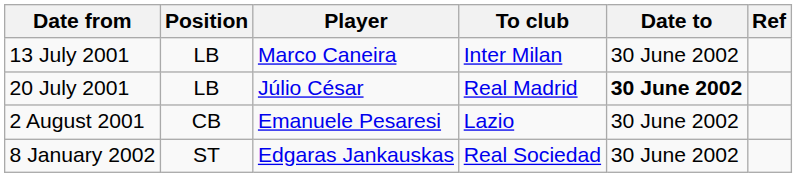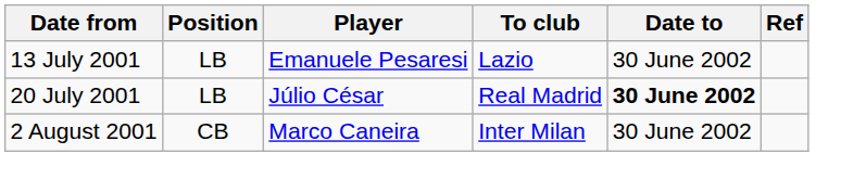 <table class="wikitable sortable">
 <tr>
 <th>Date from</th>
 <th>Position</th>
 <th>Player</th>
 <th>To club</th>
 <th>Date to</th>
 <th>Ref</th>
 </tr>
 <tr>
 <td>13 July 2001</td>
 <td style="text-align:center;">LB</td>
-<td style="text-align:left;"><a href='#'>Marco Caneira</a></td>
-<td style="text-align:left;"><a href='#'>Inter Milan</a></td>
+<td style="text-align:left;"><a href='#'>Emanuele Pesaresi</a></td>
+<td style="text-align:left;"><a href='#'>Lazio</a></td>
 <td>30 June 2002</td>
 <td></td>
 </tr>
 <tr>
 <td>20 July 2001</td>
 <td style="text-align:center;">LB</td>
 <td style="text-align:left;"><a href='#'>Júlio César</a></td>
 <td style="text-align:left;"><a href='#'>Real Madrid</a></td>
 <td><strong>30 June 2002</strong></td>
 <td></td>
 </tr>
 <tr>
 <td>2 August 2001</td>
 <td style="text-align:center;">CB</td>
-<td style="text-align:left;"><a href='#'>Emanuele Pesaresi</a></td>
-<td style="text-align:left;"><a href='#'>Lazio</a></td>
-<td>30 June 2002</td>
-<td></td>
-</tr>
-<tr>
-<td>8 January 2002</td>
-<td style="text-align:center;">ST</td>
-<td style="text-align:left;"><a href='#'>Edgaras Jankauskas</a></td>
-<td style="text-align:left;"><a href='#'>Real Sociedad</a></td>
+<td style="text-align:left;"><a href='#'>Marco Caneira</a></td>
+<td style="text-align:left;"><a href='#'>Inter Milan</a></td>
 <td>30 June 2002</td>
 <td></td>
 </tr>
 </table>
